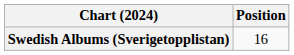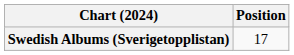 <table class="wikitable plainrowheaders" style="text-align:center">
 <tr>
 <th scope="col">Chart (2024)</th>
 <th scope="col">Position</th>
 </tr>
 <tr>
 <th scope="row">Swedish Albums (Sverigetopplistan)</th>
-<td>16</td>
+<td>17</td>
 </tr>
 </table>
